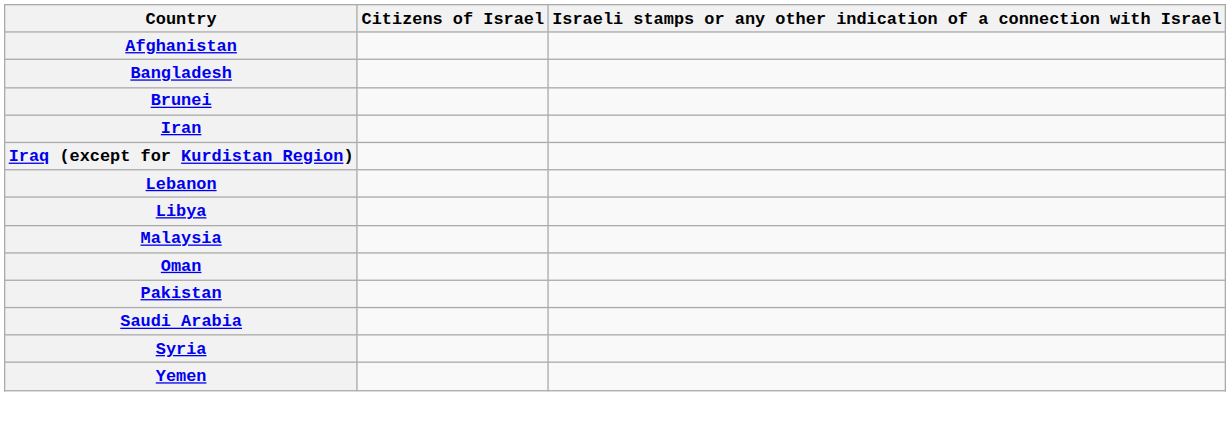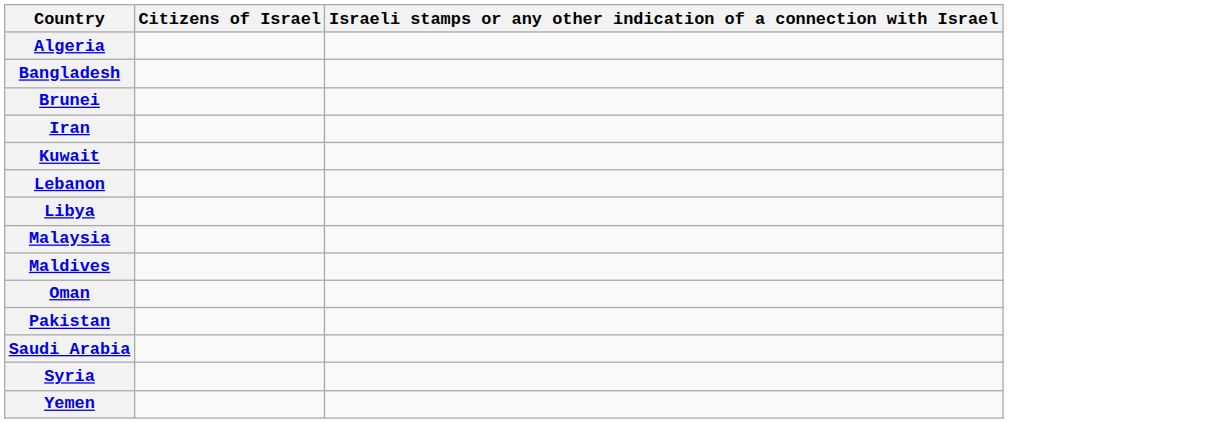 <table class="wikitable sortable plainrowheaders">
 <tr>
 <th scope="col">Country</th>
 <th scope="col">Citizens of Israel</th>
 <th scope="col">Israeli stamps or any other indication of a connection with Israel</th>
 </tr>
 <tr>
-<th scope="row"><a href='#'>Afghanistan</a></th>
+<th scope="row"><a href='#'>Algeria</a></th>
 <td></td>
 <td></td>
 </tr>
 <tr>
 <th scope="row"><a href='#'>Bangladesh</a></th>
 <td></td>
 <td></td>
 </tr>
 <tr>
 <th scope="row"><a href='#'>Brunei</a></th>
 <td></td>
 <td></td>
 </tr>
 <tr>
 <th scope="row"><a href='#'>Iran</a></th>
 <td></td>
 <td></td>
 </tr>
 <tr>
-<th scope="row"><a href='#'>Iraq</a> (except for <a href='#'>Kurdistan Region</a>)</th>
+<th scope="row"><a href='#'>Kuwait</a></th>
 <td></td>
 <td></td>
 </tr>
 <tr>
 <th scope="row"><a href='#'>Lebanon</a></th>
 <td></td>
 <td></td>
 </tr>
 <tr>
 <th scope="row"><a href='#'>Libya</a></th>
 <td></td>
 <td></td>
 </tr>
 <tr>
 <th scope="row"><a href='#'>Malaysia</a></th>
+<td></td>
+<td></td>
+</tr>
+<tr>
+<th scope="row"><a href='#'>Maldives</a></th>
 <td></td>
 <td></td>
 </tr>
 <tr>
 <th scope="row"><a href='#'>Oman</a></th>
 <td></td>
 <td></td>
 </tr>
 <tr>
 <th scope="row"><a href='#'>Pakistan</a></th>
 <td></td>
 <td></td>
 </tr>
 <tr>
 <th scope="row"><a href='#'>Saudi Arabia</a></th>
 <td></td>
 <td></td>
 </tr>
 <tr>
 <th scope="row"><a href='#'>Syria</a></th>
 <td></td>
 <td></td>
 </tr>
 <tr>
 <th scope="row"><a href='#'>Yemen</a></th>
 <td></td>
 <td></td>
 </tr>
 </table>
